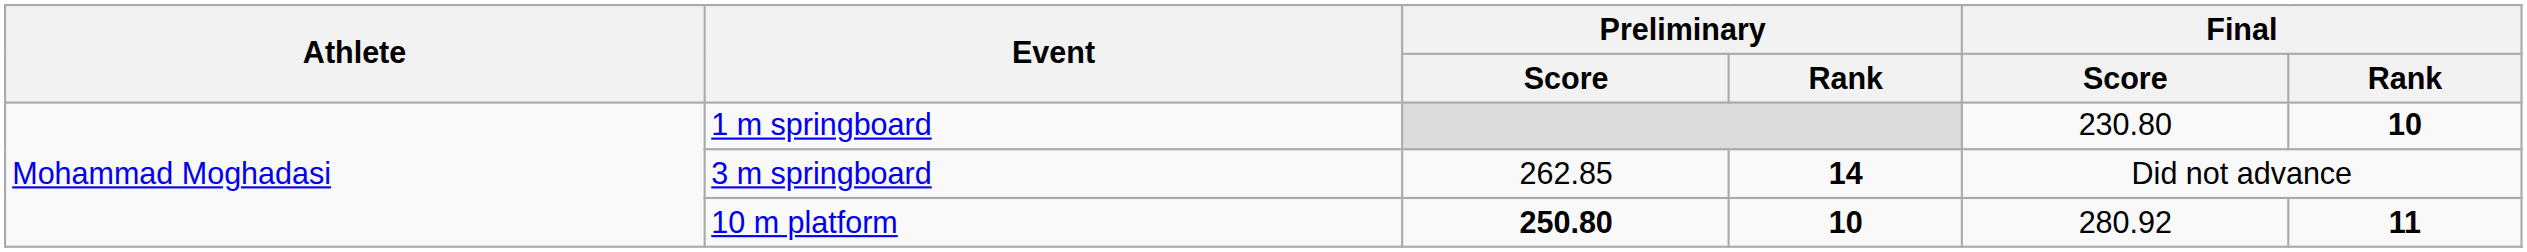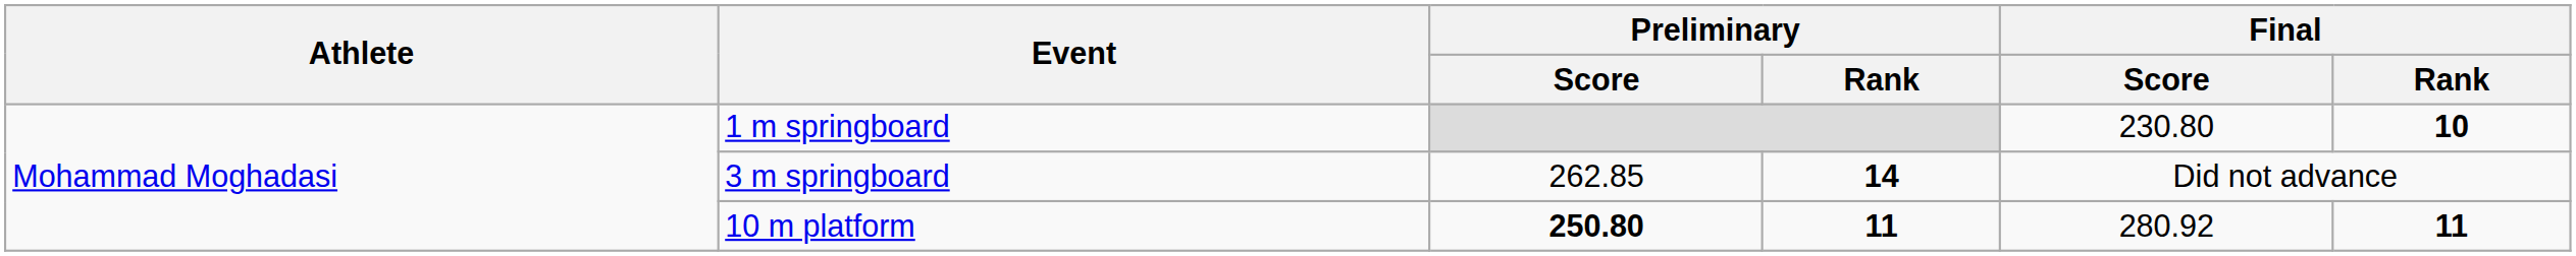 <table class="wikitable" width="75%" style="text-align:center; font-size:90%">
 <tr>
 <th rowspan="2" width="15%">Athlete</th>
 <th rowspan="2" width="15%">Event</th>
 <th colspan="2" width="12%">Preliminary</th>
 <th colspan="2" width="12%">Final</th>
 </tr>
 <tr>
 <th width="7%">Score</th>
 <th>Rank</th>
 <th width="7%">Score</th>
 <th>Rank</th>
 </tr>
 <tr>
 <td rowspan=3 align="left"><a href='#'>Mohammad Moghadasi</a></td>
 <td align="left"><a href='#'>1 m springboard</a></td>
 <td colspan=2 bgcolor=#DCDCDC></td>
 <td>230.80</td>
 <td><strong>10</strong></td>
 </tr>
 <tr>
 <td align="left"><a href='#'>3 m springboard</a></td>
 <td>262.85</td>
 <td><strong>14</strong></td>
 <td colspan=2 align=center>Did not advance</td>
 </tr>
 <tr>
 <td align="left"><a href='#'>10 m platform</a></td>
 <td><strong>250.80</strong></td>
-<td><strong>10</strong> <strong></strong></td>
+<td><strong>11</strong> <strong></strong></td>
 <td>280.92</td>
 <td><strong>11</strong></td>
 </tr>
 </table>
